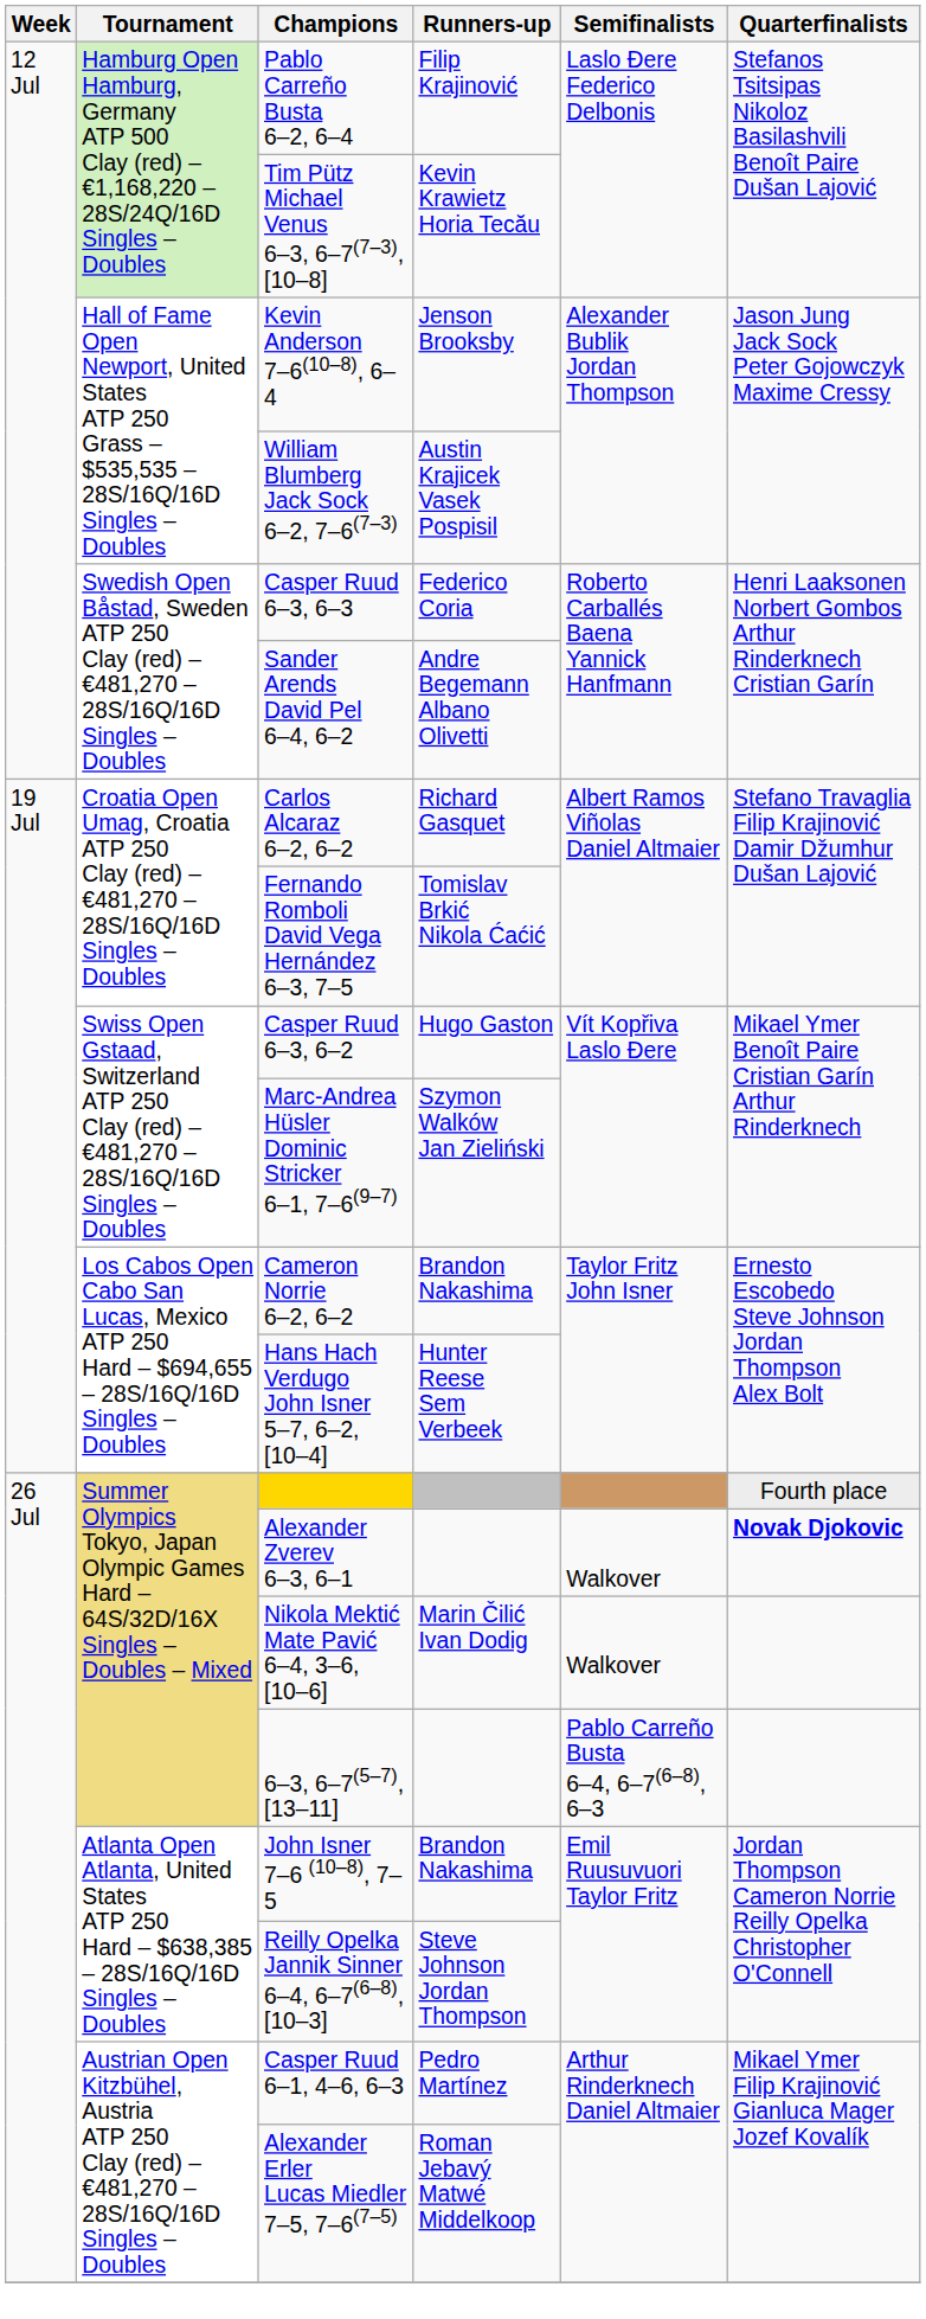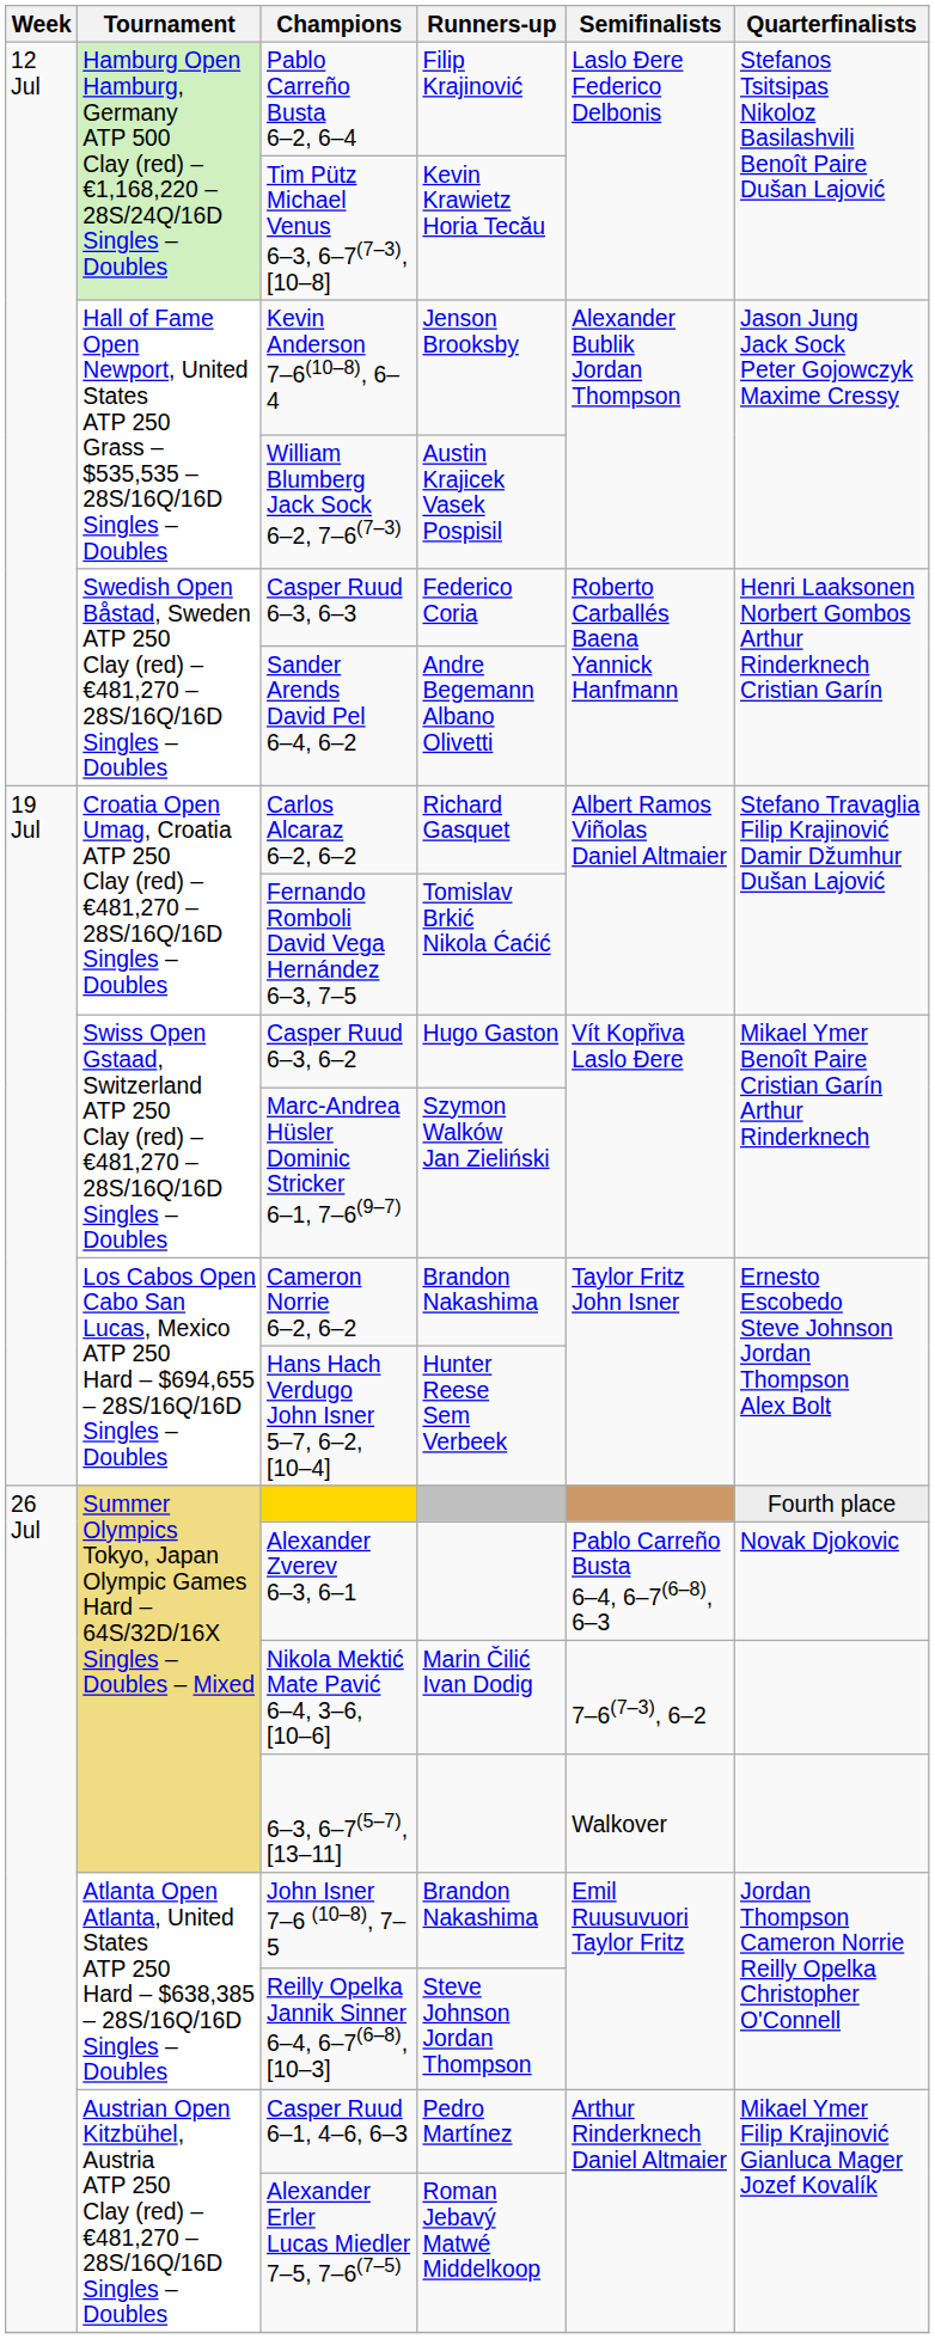 <table class=wikitable style=font-size:95%>
 <tr>
 <th style="width:48px;">Week</th>
 <th style="width:300px;">Tournament</th>
 <th style="width:205px;">Champions</th>
 <th style="width:205px;">Runners-up</th>
 <th style="width:190px;">Semifinalists</th>
 <th style="width:190px;">Quarterfinalists</th>
 </tr>
 <tr valign=top>
 <td rowspan=6>12 Jul</td>
 <td style="background:#d0f0c0;" rowspan=2><a href='#'>Hamburg Open</a><br> <a href='#'>Hamburg</a>, Germany<br> ATP 500 <br> Clay (red) – €1,168,220 – 28S/24Q/16D <br> <a href='#'>Singles</a> – <a href='#'>Doubles</a></td>
 <td> <a href='#'>Pablo Carreño Busta</a><br>6–2, 6–4</td>
 <td> <a href='#'>Filip Krajinović</a></td>
 <td rowspan=2> <a href='#'>Laslo Đere</a> <br>  <a href='#'>Federico Delbonis</a></td>
 <td rowspan=2> <a href='#'>Stefanos Tsitsipas</a> <br>  <a href='#'>Nikoloz Basilashvili</a> <br>  <a href='#'>Benoît Paire</a> <br>  <a href='#'>Dušan Lajović</a></td>
 </tr>
 <tr valign=top>
 <td> <a href='#'>Tim Pütz</a> <br>  <a href='#'>Michael Venus</a><br> 6–3, 6–7<sup>(7–3)</sup>, [10–8]</td>
 <td> <a href='#'>Kevin Krawietz</a> <br>  <a href='#'>Horia Tecău</a></td>
 </tr>
 <tr valign=top>
 <td style="background:#fff;" rowspan=2><a href='#'>Hall of Fame Open</a><br> <a href='#'>Newport</a>, United States<br>ATP 250 <br> Grass – $535,535 – 28S/16Q/16D <br> <a href='#'>Singles</a> – <a href='#'>Doubles</a></td>
 <td> <a href='#'>Kevin Anderson</a> <br>7–6<sup>(10–8)</sup>, 6–4</td>
 <td> <a href='#'>Jenson Brooksby</a></td>
 <td rowspan=2> <a href='#'>Alexander Bublik</a> <br>  <a href='#'>Jordan Thompson</a></td>
 <td rowspan=2> <a href='#'>Jason Jung</a> <br>  <a href='#'>Jack Sock</a>  <br>  <a href='#'>Peter Gojowczyk</a> <br>  <a href='#'>Maxime Cressy</a></td>
 </tr>
 <tr valign=top>
 <td> <a href='#'>William Blumberg</a> <br>  <a href='#'>Jack Sock</a> <br> 6–2, 7–6<sup>(7–3)</sup></td>
 <td> <a href='#'>Austin Krajicek</a> <br>  <a href='#'>Vasek Pospisil</a></td>
 </tr>
 <tr valign=top>
 <td style="background:#fff;" rowspan=2><a href='#'>Swedish Open</a><br> <a href='#'>Båstad</a>, Sweden<br>ATP 250<br>Clay (red) – €481,270 – 28S/16Q/16D <br> <a href='#'>Singles</a> – <a href='#'>Doubles</a></td>
 <td> <a href='#'>Casper Ruud</a><br>6–3, 6–3</td>
 <td> <a href='#'>Federico Coria</a></td>
 <td rowspan=2> <a href='#'>Roberto Carballés Baena</a> <br>  <a href='#'>Yannick Hanfmann</a></td>
 <td rowspan=2> <a href='#'>Henri Laaksonen</a> <br>  <a href='#'>Norbert Gombos</a> <br>  <a href='#'>Arthur Rinderknech</a> <br>  <a href='#'>Cristian Garín</a></td>
 </tr>
 <tr valign=top>
 <td> <a href='#'>Sander Arends</a> <br>  <a href='#'>David Pel</a><br> 6–4, 6–2</td>
 <td> <a href='#'>Andre Begemann</a> <br> <a href='#'>Albano Olivetti</a></td>
 </tr>
 <tr valign=top>
 <td rowspan=6>19 Jul</td>
 <td style="background:#fff;" rowspan=2><a href='#'>Croatia Open</a><br> <a href='#'>Umag</a>, Croatia<br>ATP 250<br>Clay (red) – €481,270 – 28S/16Q/16D <br> <a href='#'>Singles</a> – <a href='#'>Doubles</a></td>
 <td> <a href='#'>Carlos Alcaraz</a><br> 6–2, 6–2</td>
 <td> <a href='#'>Richard Gasquet</a></td>
 <td rowspan=2> <a href='#'>Albert Ramos Viñolas</a> <br>  <a href='#'>Daniel Altmaier</a></td>
 <td rowspan=2> <a href='#'>Stefano Travaglia</a> <br>  <a href='#'>Filip Krajinović</a> <br> <a href='#'>Damir Džumhur</a> <br>  <a href='#'>Dušan Lajović</a></td>
 </tr>
 <tr valign=top>
 <td> <a href='#'>Fernando Romboli</a><br>  <a href='#'>David Vega Hernández</a><br> 6–3, 7–5</td>
 <td> <a href='#'>Tomislav Brkić</a><br>  <a href='#'>Nikola Ćaćić</a></td>
 </tr>
 <tr valign=top>
 <td style="background:#fff;" rowspan=2><a href='#'>Swiss Open</a><br> <a href='#'>Gstaad</a>, Switzerland<br>ATP 250<br> Clay (red) – €481,270 – 28S/16Q/16D <br> <a href='#'>Singles</a> – <a href='#'>Doubles</a></td>
 <td> <a href='#'>Casper Ruud</a><br> 6–3, 6–2</td>
 <td> <a href='#'>Hugo Gaston</a></td>
 <td rowspan=2> <a href='#'>Vít Kopřiva</a><br>  <a href='#'>Laslo Đere</a></td>
 <td rowspan=2> <a href='#'>Mikael Ymer</a> <br>  <a href='#'>Benoît Paire</a> <br>  <a href='#'>Cristian Garín</a> <br>  <a href='#'>Arthur Rinderknech</a></td>
 </tr>
 <tr valign=top>
 <td> <a href='#'>Marc-Andrea Hüsler</a><br>  <a href='#'>Dominic Stricker</a> <br> 6–1, 7–6<sup>(9–7)</sup></td>
 <td> <a href='#'>Szymon Walków</a> <br>  <a href='#'>Jan Zieliński</a></td>
 </tr>
 <tr valign=top>
 <td style="background:#fff;" rowspan=2><a href='#'>Los Cabos Open</a><br> <a href='#'>Cabo San Lucas</a>, Mexico<br>ATP 250<br>Hard – $694,655 – 28S/16Q/16D <br> <a href='#'>Singles</a> – <a href='#'>Doubles</a></td>
 <td> <a href='#'>Cameron Norrie</a><br>6–2, 6–2</td>
 <td> <a href='#'>Brandon Nakashima</a></td>
 <td rowspan=2> <a href='#'>Taylor Fritz</a> <br>  <a href='#'>John Isner</a></td>
 <td rowspan=2> <a href='#'>Ernesto Escobedo</a> <br>  <a href='#'>Steve Johnson</a> <br>  <a href='#'>Jordan Thompson</a>  <br>  <a href='#'>Alex Bolt</a></td>
 </tr>
 <tr valign=top>
 <td> <a href='#'>Hans Hach Verdugo</a><br>  <a href='#'>John Isner</a><br>5–7, 6–2, [10–4]</td>
 <td> <a href='#'>Hunter Reese</a><br>  <a href='#'>Sem Verbeek</a></td>
 </tr>
 <tr valign=top>
 <td rowspan=8>26 Jul</td>
 <td bgcolor="F0DC82" rowspan=4><a href='#'>Summer Olympics</a><br> Tokyo, Japan<br>Olympic Games<br> Hard – 64S/32D/16X<br><a href='#'>Singles</a> – <a href='#'>Doubles</a> – <a href='#'>Mixed</a></td>
 <td style="background:gold; text-align:center;"></td>
 <td style="background:silver; text-align:center;"></td>
 <td style="background:#c96; text-align:center;"></td>
 <td style="background:#ededed ; text-align:center;">Fourth place</td>
 </tr>
 <tr valign=top>
 <td> <a href='#'>Alexander Zverev</a><br>6–3, 6–1</td>
 <td></td>
-<td><br> <br> Walkover</td>
-<td><strong> <a href='#'>Novak Djokovic</a></strong></td>
+<td> <a href='#'>Pablo Carreño Busta</a><br>6–4, 6–7<sup>(6–8)</sup>, 6–3</td>
+<td> <a href='#'>Novak Djokovic</a></td>
 </tr>
 <tr valign=top>
 <td> <a href='#'>Nikola Mektić</a><br> <a href='#'>Mate Pavić</a><br>6–4, 3–6, [10–6]</td>
 <td> <a href='#'>Marin Čilić</a><br> <a href='#'>Ivan Dodig</a></td>
-<td><br> <br> Walkover</td>
+<td><br> <br> 7–6<sup>(7–3)</sup>, 6–2</td>
 <td><br></td>
 </tr>
 <tr valign=top>
 <td><br><br>6–3, 6–7<sup>(5–7)</sup>, [13–11]</td>
 <td><br></td>
-<td> <a href='#'>Pablo Carreño Busta</a><br>6–4, 6–7<sup>(6–8)</sup>, 6–3</td>
+<td><br> <br> Walkover</td>
 <td><br></td>
 </tr>
 <tr valign=top>
 <td style="background:#fff;" rowspan=2><a href='#'>Atlanta Open</a><br> <a href='#'>Atlanta</a>, United States<br>ATP 250<br>Hard – $638,385 – 28S/16Q/16D<br> <a href='#'>Singles</a> – <a href='#'>Doubles</a></td>
 <td> <a href='#'>John Isner</a> <br> 7–6 <sup>(10–8)</sup>, 7–5</td>
 <td> <a href='#'>Brandon Nakashima</a></td>
 <td rowspan=2> <a href='#'>Emil Ruusuvuori</a> <br>  <a href='#'>Taylor Fritz</a></td>
 <td rowspan=2> <a href='#'>Jordan Thompson</a> <br>  <a href='#'>Cameron Norrie</a> <br>  <a href='#'>Reilly Opelka</a> <br>  <a href='#'>Christopher O'Connell</a></td>
 </tr>
 <tr valign=top>
 <td> <a href='#'>Reilly Opelka</a> <br>  <a href='#'>Jannik Sinner</a> <br> 6–4, 6–7<sup>(6–8)</sup>, [10–3]</td>
 <td> <a href='#'>Steve Johnson</a> <br>  <a href='#'>Jordan Thompson</a></td>
 </tr>
 <tr valign=top>
 <td style="background:#fff;" rowspan=2><a href='#'>Austrian Open</a><br> <a href='#'>Kitzbühel</a>, Austria<br>ATP 250<br>Clay (red) – €481,270 – 28S/16Q/16D<br> <a href='#'>Singles</a> – <a href='#'>Doubles</a></td>
 <td> <a href='#'>Casper Ruud</a> <br> 6–1, 4–6, 6–3</td>
 <td> <a href='#'>Pedro Martínez</a></td>
 <td rowspan=2> <a href='#'>Arthur Rinderknech</a> <br>  <a href='#'>Daniel Altmaier</a></td>
 <td rowspan=2> <a href='#'>Mikael Ymer</a> <br>  <a href='#'>Filip Krajinović</a> <br> <a href='#'>Gianluca Mager</a> <br>  <a href='#'>Jozef Kovalík</a></td>
 </tr>
 <tr valign=top>
 <td> <a href='#'>Alexander Erler</a><br>  <a href='#'>Lucas Miedler</a><br> 7–5, 7–6<sup>(7–5)</sup></td>
 <td> <a href='#'>Roman Jebavý</a><br>  <a href='#'>Matwé Middelkoop</a></td>
 </tr>
 <tr valign=top>
 </tr>
 </table>
